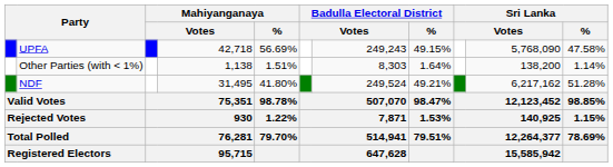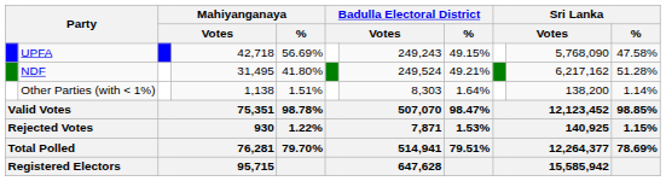 <table class="wikitable">
 <tr>
 <th colspan="2" width="144px"rowspan="2">Party</th>
 <th colspan="3" width="216px">Mahiyanganaya</th>
 <th colspan="3" width="216px"><a href='#'>Badulla Electoral District</a></th>
 <th colspan="3" width="216px">Sri Lanka</th>
 </tr>
 <tr>
 <th colspan="2" width="144px">Votes</th>
 <th>%</th>
 <th colspan="2" width="144px">Votes</th>
 <th>%</th>
 <th colspan="2" width="144px">Votes</th>
 <th>%</th>
 </tr>
 <tr>
 <td style="background-color:blue;" width="10px"></td>
 <td style="text-align:left;"><a href='#'>UPFA</a></td>
 <td style="background-color:blue;" width="10px"></td>
 <td style="text-align:right;">42,718</td>
 <td style="text-align:right;">56.69%</td>
 <td style="background-color:white;" width="10px"></td>
 <td style="text-align:right;">249,243</td>
 <td style="text-align:right;">49.15%</td>
 <td style="background-color:white;" width="10px"></td>
 <td style="text-align:right;">5,768,090</td>
 <td style="text-align:right;">47.58%</td>
 </tr>
 <tr>
+<td style="background-color:green;" width="10px"></td>
+<td style="text-align:left;"><a href='#'>NDF</a></td>
+<td style="background-color:white;" width="10px"></td>
+<td style="text-align:right;">31,495</td>
+<td style="text-align:right;">41.80%</td>
+<td style="background-color:green;" width="10px"></td>
+<td style="text-align:right;">249,524</td>
+<td style="text-align:right;">49.21%</td>
+<td style="background-color:green;" width="10px"></td>
+<td style="text-align:right;">6,217,162</td>
+<td style="text-align:right;">51.28%</td>
+</tr>
+<tr>
 <td style="background-color:white;" width="10px"></td>
 <td style="text-align:left;">Other Parties (with < 1%)</td>
 <td style="background-color:white;" width="10px"></td>
 <td style="text-align:right;">1,138</td>
 <td style="text-align:right;">1.51%</td>
 <td style="background-color:white;" width="10px"></td>
 <td style="text-align:right;">8,303</td>
 <td style="text-align:right;">1.64%</td>
 <td style="background-color:white;" width="10px"></td>
 <td style="text-align:right;">138,200</td>
 <td style="text-align:right;">1.14%</td>
-</tr>
-<tr>
-<td style="background-color:green;" width="10px"></td>
-<td style="text-align:left;"><a href='#'>NDF</a></td>
-<td style="background-color:white;" width="10px"></td>
-<td style="text-align:right;">31,495</td>
-<td style="text-align:right;">41.80%</td>
-<td style="background-color:green;" width="10px"></td>
-<td style="text-align:right;">249,524</td>
-<td style="text-align:right;">49.21%</td>
-<td style="background-color:green;" width="10px"></td>
-<td style="text-align:right;">6,217,162</td>
-<td style="text-align:right;">51.28%</td>
 </tr>
 <tr>
 <th colspan="2" width="144px"style="text-align:left;">Valid Votes</th>
 <th style="text-align:right;"colspan="2" width="144px">75,351</th>
 <th style="text-align:right;">98.78%</th>
 <th style="text-align:right;"colspan="2" width="144px">507,070</th>
 <th style="text-align:right;">98.47%</th>
 <th style="text-align:right;"colspan="2" width="144px">12,123,452</th>
 <th style="text-align:right;">98.85%</th>
 </tr>
 <tr>
 <th colspan="2" width="144px"style="text-align:left;">Rejected Votes</th>
 <th style="text-align:right;"colspan="2" width="144px">930</th>
 <th style="text-align:right;">1.22%</th>
 <th style="text-align:right;"colspan="2" width="144px">7,871</th>
 <th style="text-align:right;">1.53%</th>
 <th style="text-align:right;"colspan="2" width="144px">140,925</th>
 <th style="text-align:right;">1.15%</th>
 </tr>
 <tr>
 <th colspan="2" width="144px"style="text-align:left;">Total Polled</th>
 <th style="text-align:right;"colspan="2" width="144px">76,281</th>
 <th style="text-align:right;">79.70%</th>
 <th style="text-align:right;"colspan="2" width="144px">514,941</th>
 <th style="text-align:right;">79.51%</th>
 <th style="text-align:right;"colspan="2" width="144px">12,264,377</th>
 <th style="text-align:right;">78.69%</th>
 </tr>
 <tr>
 <th colspan="2" width="144px"style="text-align:left;">Registered Electors</th>
 <th style="text-align:right;"colspan="2" width="144px">95,715</th>
 <th></th>
 <th style="text-align:right;"colspan="2" width="144px">647,628</th>
 <th></th>
 <th style="text-align:right;"colspan="2" width="144px">15,585,942</th>
 <th></th>
 </tr>
 </table>
